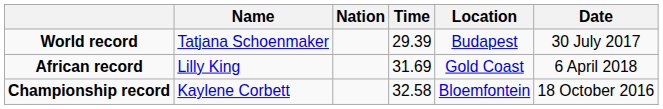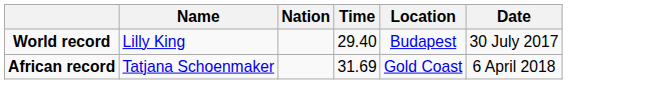 <table class=wikitable style=text-align:center>
 <tr>
 <th></th>
 <th>Name</th>
 <th>Nation</th>
 <th>Time</th>
 <th>Location</th>
 <th>Date</th>
 </tr>
 <tr>
 <td><strong>World record</strong></td>
-<td align=left><a href='#'>Tatjana Schoenmaker</a></td>
+<td align=left><a href='#'>Lilly King</a></td>
 <td align=left></td>
-<td align=left>29.39</td>
+<td align=left>29.40</td>
 <td><a href='#'>Budapest</a></td>
 <td>30 July 2017</td>
 </tr>
 <tr>
 <td><strong>African record</strong></td>
-<td align=left><a href='#'>Lilly King</a></td>
+<td align=left><a href='#'>Tatjana Schoenmaker</a></td>
 <td align=left></td>
 <td align=left>31.69</td>
 <td><a href='#'>Gold Coast</a></td>
 <td>6 April 2018</td>
 </tr>
-<tr>
-<td><strong>Championship record</strong></td>
-<td align=left><a href='#'>Kaylene Corbett</a></td>
-<td align=left></td>
-<td align=left>32.58</td>
-<td><a href='#'>Bloemfontein</a></td>
-<td>18 October 2016</td>
-</tr>
 </table>
